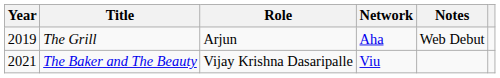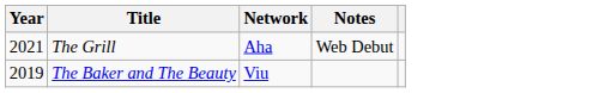 <table class="wikitable">
 <tr>
 <th>Year</th>
 <th>Title</th>
-<th>Role</th>
 <th>Network</th>
 <th>Notes</th>
 <th></th>
 </tr>
 <tr>
-<td>2019</td>
+<td>2021</td>
 <td><em>The Grill</em></td>
-<td>Arjun</td>
 <td><a href='#'>Aha</a></td>
 <td>Web Debut</td>
 <td></td>
 </tr>
 <tr>
-<td>2021</td>
+<td>2019</td>
 <td><a href='#'><em>The Baker and The Beauty</em></a></td>
-<td>Vijay Krishna Dasaripalle</td>
 <td><a href='#'>Viu</a></td>
 <td></td>
 <td></td>
 </tr>
 </table>
